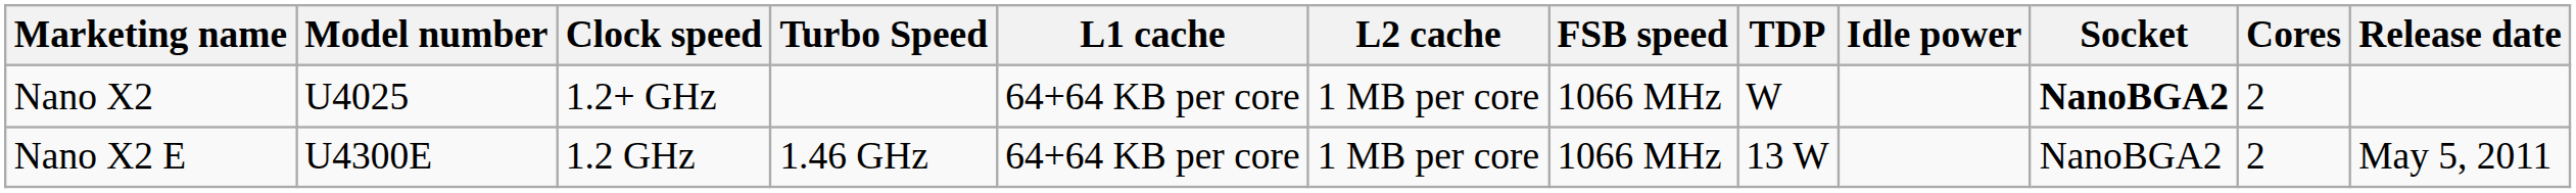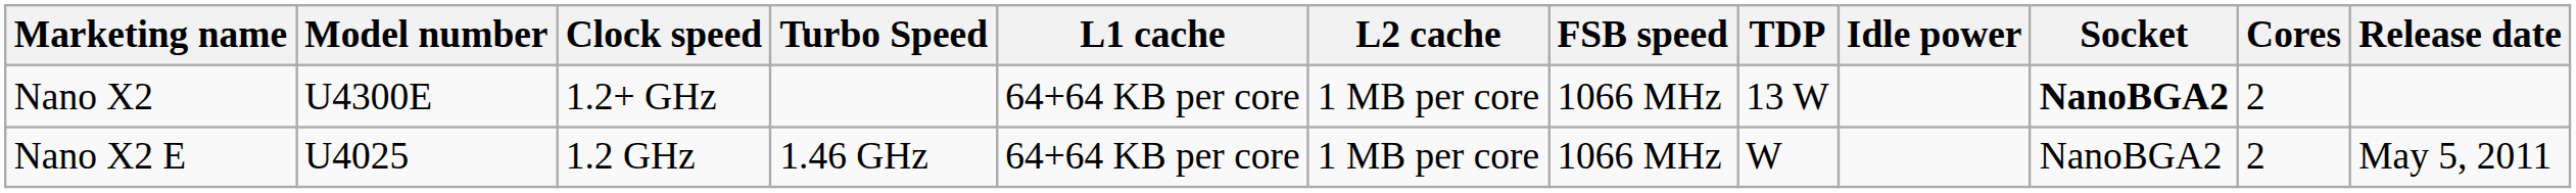 <table class="wikitable">
 <tr>
 <th>Marketing name</th>
 <th>Model number</th>
 <th>Clock speed</th>
 <th>Turbo Speed</th>
 <th>L1 cache</th>
 <th>L2 cache</th>
 <th>FSB speed</th>
 <th>TDP</th>
 <th>Idle power</th>
 <th>Socket</th>
 <th>Cores</th>
 <th>Release date</th>
 </tr>
 <tr>
 <td>Nano X2</td>
-<td>U4025</td>
+<td>U4300E</td>
 <td>1.2+ GHz</td>
 <td></td>
 <td>64+64 KB per core</td>
 <td>1 MB per core</td>
 <td>1066 MHz</td>
-<td>W</td>
+<td>13 W</td>
 <td></td>
 <td><strong>NanoBGA2</strong></td>
 <td>2</td>
 <td></td>
 </tr>
 <tr>
 <td>Nano X2 E</td>
-<td>U4300E</td>
+<td>U4025</td>
 <td>1.2 GHz</td>
 <td>1.46 GHz</td>
 <td>64+64 KB per core</td>
 <td>1 MB per core</td>
 <td>1066 MHz</td>
-<td>13 W</td>
+<td>W</td>
 <td></td>
 <td>NanoBGA2</td>
 <td>2</td>
 <td>May 5, 2011</td>
 </tr>
 </table>
